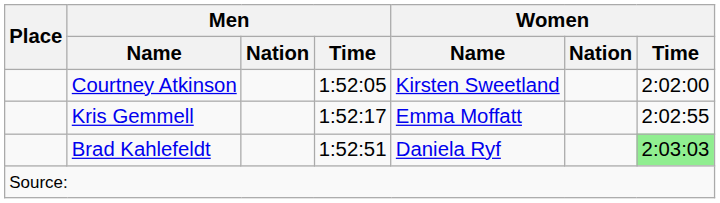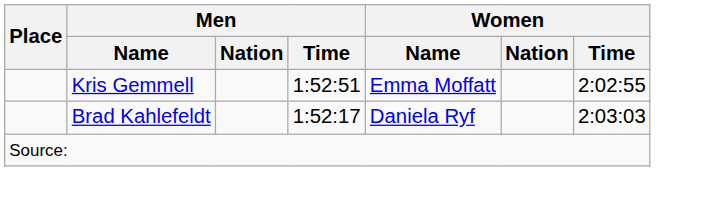 <table class="wikitable">
 <tr>
 <th rowspan="2">Place</th>
 <th colspan="3">Men</th>
 <th colspan="3">Women</th>
 </tr>
 <tr>
 <th>Name</th>
 <th>Nation</th>
 <th>Time</th>
 <th>Name</th>
 <th>Nation</th>
 <th>Time</th>
 </tr>
 <tr>
 <td align="center"></td>
-<td><a href='#'>Courtney Atkinson</a></td>
-<td></td>
-<td>1:52:05</td>
-<td><a href='#'>Kirsten Sweetland</a></td>
-<td></td>
-<td>2:02:00</td>
-</tr>
-<tr>
-<td align="center"></td>
 <td><a href='#'>Kris Gemmell</a></td>
 <td></td>
-<td>1:52:17</td>
+<td>1:52:51</td>
 <td><a href='#'>Emma Moffatt</a></td>
 <td></td>
 <td>2:02:55</td>
 </tr>
 <tr>
 <td align="center"></td>
 <td><a href='#'>Brad Kahlefeldt</a></td>
 <td></td>
-<td>1:52:51</td>
+<td>1:52:17</td>
 <td><a href='#'>Daniela Ryf</a></td>
 <td></td>
-<td style="background: lightgreen;">2:03:03</td>
+<td>2:03:03</td>
 </tr>
 <tr>
 <td colspan="7"><small>Source:</small></td>
 </tr>
 </table>
